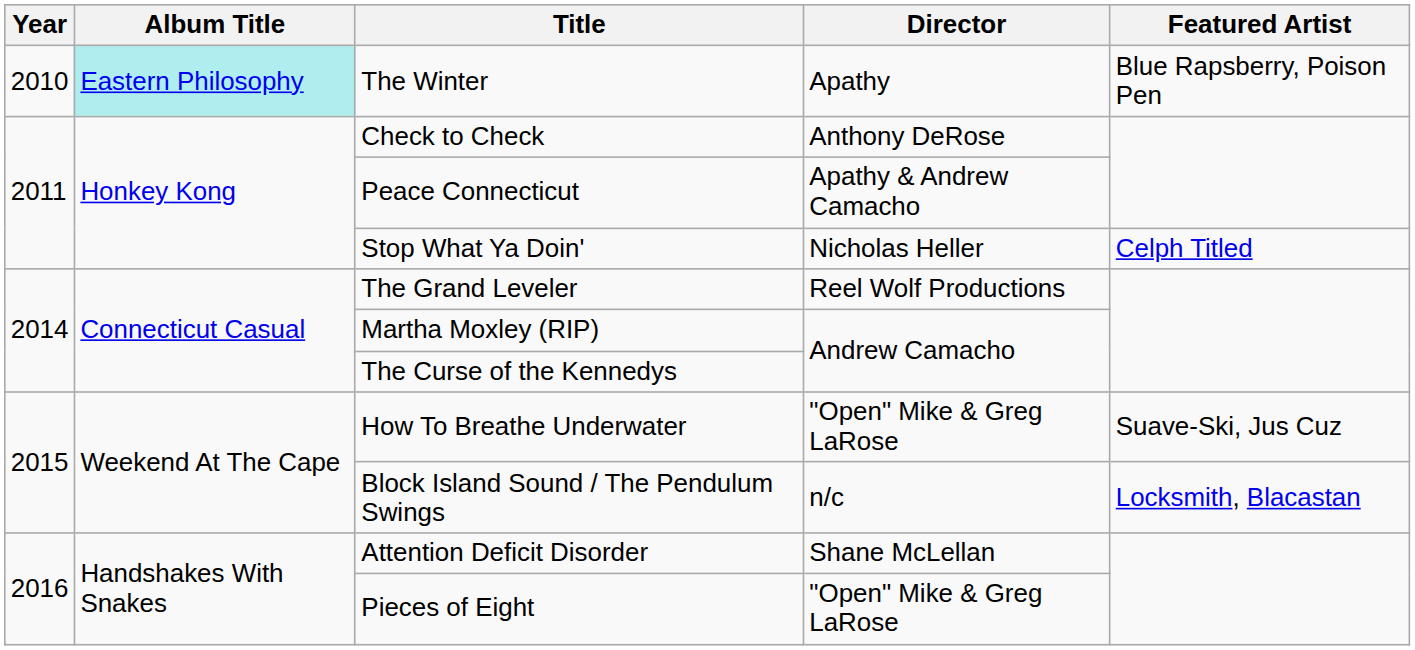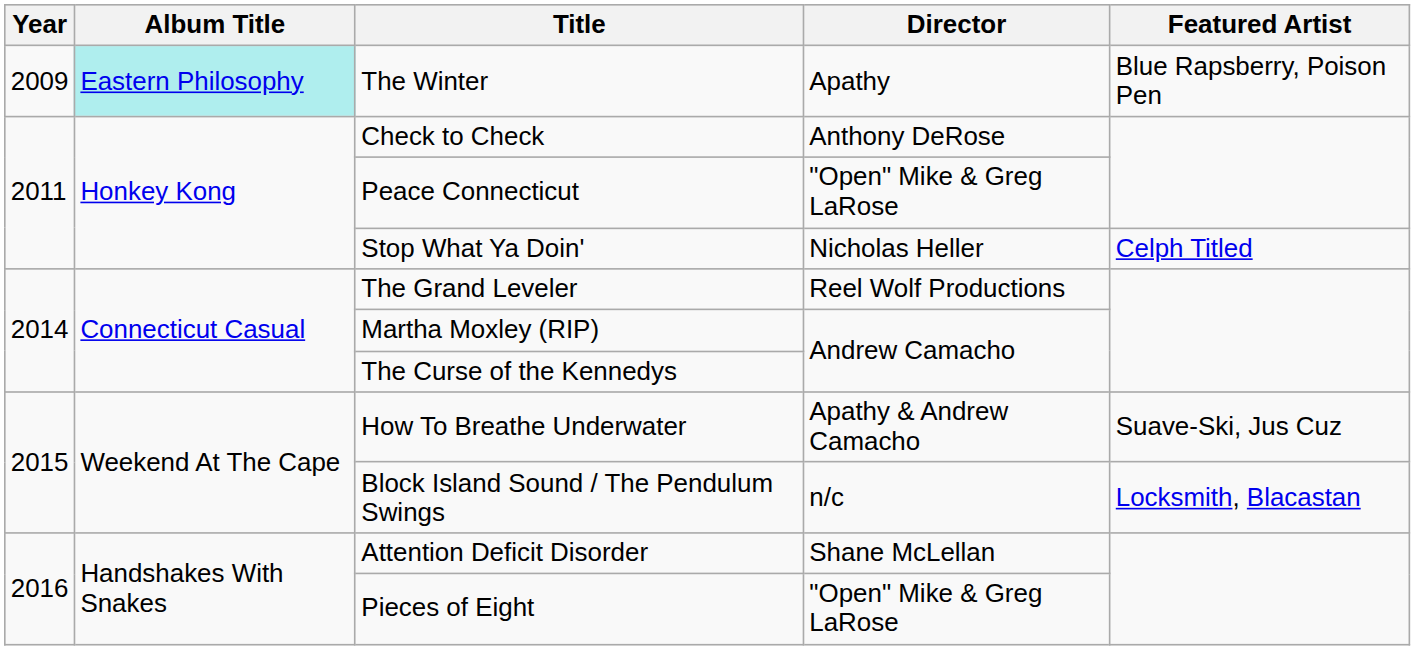 <table class="wikitable">
 <tr>
 <th>Year</th>
 <th>Album Title</th>
 <th>Title</th>
 <th>Director</th>
 <th>Featured Artist</th>
 </tr>
 <tr>
-<td>2010</td>
+<td>2009</td>
 <td style="background: paleturquoise;"><a href='#'>Eastern Philosophy</a></td>
 <td>The Winter</td>
 <td>Apathy</td>
 <td>Blue Rapsberry, Poison Pen</td>
 </tr>
 <tr>
 <td rowspan="3">2011</td>
 <td rowspan="3"><a href='#'>Honkey Kong</a></td>
 <td>Check to Check</td>
 <td>Anthony DeRose</td>
 <td rowspan="2"></td>
 </tr>
 <tr>
 <td>Peace Connecticut</td>
-<td>Apathy & Andrew Camacho</td>
+<td>"Open" Mike & Greg LaRose</td>
 </tr>
 <tr>
 <td>Stop What Ya Doin'</td>
 <td>Nicholas Heller</td>
 <td><a href='#'>Celph Titled</a></td>
 </tr>
 <tr>
 <td rowspan="3">2014</td>
 <td rowspan="3"><a href='#'>Connecticut Casual</a></td>
 <td>The Grand Leveler</td>
 <td>Reel Wolf Productions</td>
 <td rowspan="3"></td>
 </tr>
 <tr>
 <td>Martha Moxley (RIP)</td>
 <td rowspan="2">Andrew Camacho</td>
 </tr>
 <tr>
 <td>The Curse of the Kennedys</td>
 </tr>
 <tr>
 <td rowspan="2">2015</td>
 <td rowspan="2">Weekend At The Cape</td>
 <td>How To Breathe Underwater</td>
-<td>"Open" Mike & Greg LaRose</td>
+<td>Apathy & Andrew Camacho</td>
 <td>Suave-Ski, Jus Cuz</td>
 </tr>
 <tr>
 <td>Block Island Sound / The Pendulum Swings</td>
 <td>n/c</td>
 <td><a href='#'>Locksmith</a>, <a href='#'>Blacastan</a></td>
 </tr>
 <tr>
 <td rowspan="2">2016</td>
 <td rowspan="2">Handshakes With Snakes</td>
 <td>Attention Deficit Disorder</td>
 <td>Shane McLellan</td>
 <td rowspan="2"></td>
 </tr>
 <tr>
 <td>Pieces of Eight</td>
 <td>"Open" Mike & Greg LaRose</td>
 </tr>
 </table>
